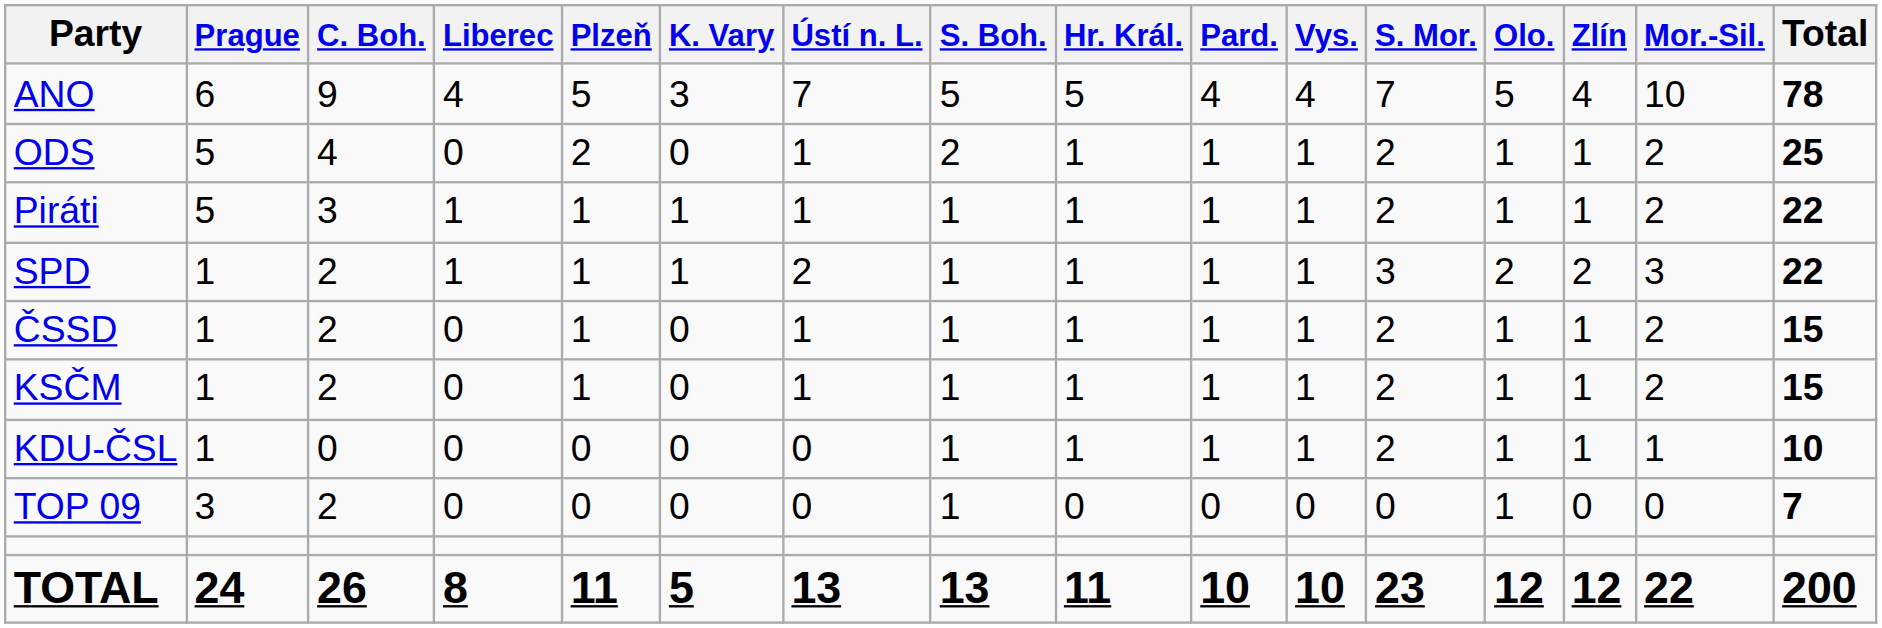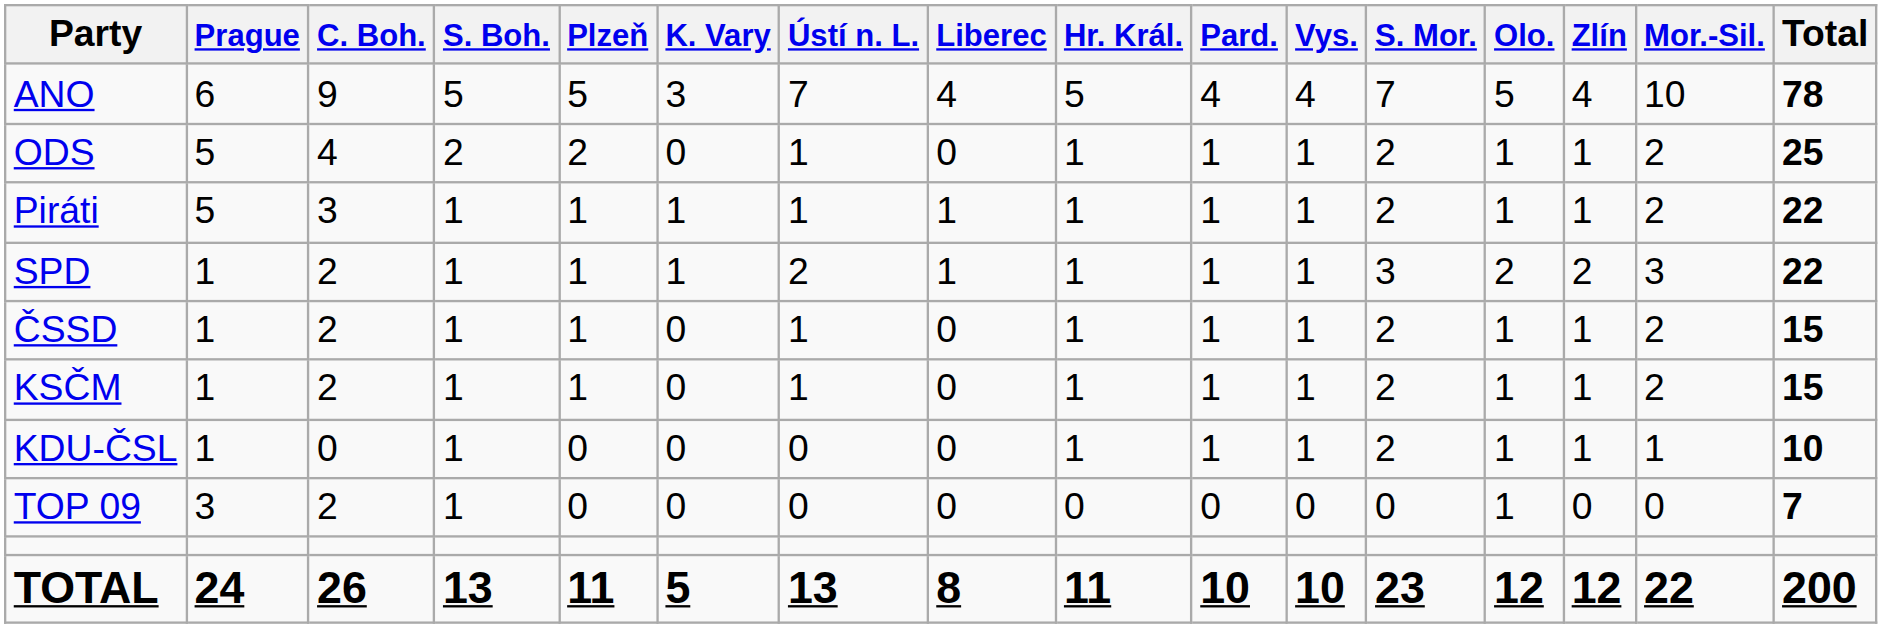 <table class=wikitable>
 <tr>
 <th>Party</th>
 <th><small><a href='#'>Prague</a></small></th>
 <th><a href='#'><small>C. Boh.</small></a></th>
-<th><a href='#'><small>Liberec</small></a></th>
+<th><a href='#'><small>S. Boh.</small></a></th>
 <th><a href='#'><small>Plzeň</small></a></th>
 <th><a href='#'><small>K. Vary</small></a></th>
 <th><a href='#'><small>Ústí n. L.</small></a></th>
-<th><a href='#'><small>S. Boh.</small></a></th>
+<th><a href='#'><small>Liberec</small></a></th>
 <th><a href='#'><small>Hr. Král.</small></a></th>
 <th><a href='#'><small>Pard.</small></a></th>
 <th><a href='#'><small>Vys.</small></a></th>
 <th><a href='#'><small>S. Mor.</small></a></th>
 <th><a href='#'><small>Olo.</small></a></th>
 <th><a href='#'><small>Zlín</small></a></th>
 <th><a href='#'><small>Mor.-Sil.</small></a></th>
 <th>Total</th>
 </tr>
 <tr>
 <td><a href='#'>ANO</a></td>
 <td>6</td>
 <td>9</td>
-<td>4</td>
+<td>5</td>
 <td>5</td>
 <td>3</td>
 <td>7</td>
-<td>5</td>
+<td>4</td>
 <td>5</td>
 <td>4</td>
 <td>4</td>
 <td>7</td>
 <td>5</td>
 <td>4</td>
 <td>10</td>
 <td><strong>78</strong></td>
 </tr>
 <tr>
 <td><a href='#'>ODS</a></td>
 <td>5</td>
 <td>4</td>
-<td>0</td>
+<td>2</td>
 <td>2</td>
 <td>0</td>
 <td>1</td>
-<td>2</td>
+<td>0</td>
 <td>1</td>
 <td>1</td>
 <td>1</td>
 <td>2</td>
 <td>1</td>
 <td>1</td>
 <td>2</td>
 <td><strong>25</strong></td>
 </tr>
 <tr>
 <td><a href='#'>Piráti</a></td>
 <td>5</td>
 <td>3</td>
 <td>1</td>
 <td>1</td>
 <td>1</td>
 <td>1</td>
 <td>1</td>
 <td>1</td>
 <td>1</td>
 <td>1</td>
 <td>2</td>
 <td>1</td>
 <td>1</td>
 <td>2</td>
 <td><strong>22</strong></td>
 </tr>
 <tr>
 <td><a href='#'>SPD</a></td>
 <td>1</td>
 <td>2</td>
 <td>1</td>
 <td>1</td>
 <td>1</td>
 <td>2</td>
 <td>1</td>
 <td>1</td>
 <td>1</td>
 <td>1</td>
 <td>3</td>
 <td>2</td>
 <td>2</td>
 <td>3</td>
 <td><strong>22</strong></td>
 </tr>
 <tr>
 <td><a href='#'>ČSSD</a></td>
 <td>1</td>
 <td>2</td>
+<td>1</td>
+<td>1</td>
 <td>0</td>
 <td>1</td>
 <td>0</td>
-<td>1</td>
-<td>1</td>
 <td>1</td>
 <td>1</td>
 <td>1</td>
 <td>2</td>
 <td>1</td>
 <td>1</td>
 <td>2</td>
 <td><strong>15</strong></td>
 </tr>
 <tr>
 <td><a href='#'>KSČM</a></td>
 <td>1</td>
 <td>2</td>
+<td>1</td>
+<td>1</td>
 <td>0</td>
 <td>1</td>
 <td>0</td>
-<td>1</td>
-<td>1</td>
 <td>1</td>
 <td>1</td>
 <td>1</td>
 <td>2</td>
 <td>1</td>
 <td>1</td>
 <td>2</td>
 <td><strong>15</strong></td>
 </tr>
 <tr>
 <td><a href='#'>KDU-ČSL</a></td>
 <td>1</td>
 <td>0</td>
+<td>1</td>
 <td>0</td>
 <td>0</td>
 <td>0</td>
 <td>0</td>
-<td>1</td>
 <td>1</td>
 <td>1</td>
 <td>1</td>
 <td>2</td>
 <td>1</td>
 <td>1</td>
 <td>1</td>
 <td><strong>10</strong></td>
 </tr>
 <tr>
 <td><a href='#'>TOP 09</a></td>
 <td>3</td>
 <td>2</td>
+<td>1</td>
 <td>0</td>
 <td>0</td>
 <td>0</td>
 <td>0</td>
-<td>1</td>
 <td>0</td>
 <td>0</td>
 <td>0</td>
 <td>0</td>
 <td>1</td>
 <td>0</td>
 <td>0</td>
 <td><strong>7</strong></td>
 </tr>
 <tr>
 <td></td>
 <td></td>
 <td></td>
 <td></td>
 <td></td>
 <td></td>
 <td></td>
 <td></td>
 <td></td>
 <td></td>
 <td></td>
 <td></td>
 <td></td>
 <td></td>
 <td></td>
 <td></td>
 </tr>
 <tr>
 <td><strong><u><big>TOTAL</big></u></strong></td>
 <td><strong><u><big>24</big></u></strong></td>
 <td><strong><u><big>26</big></u></strong></td>
-<td><strong><u><big>8</big></u></strong></td>
+<td><strong><u><big>13</big></u></strong></td>
 <td><strong><u><big>11</big></u></strong></td>
 <td><strong><u><big>5</big></u></strong></td>
 <td><strong><u><big>13</big></u></strong></td>
-<td><strong><u><big>13</big></u></strong></td>
+<td><strong><u><big>8</big></u></strong></td>
 <td><strong><u><big>11</big></u></strong></td>
 <td><strong><u><big>10</big></u></strong></td>
 <td><strong><u><big>10</big></u></strong></td>
 <td><strong><u><big>23</big></u></strong></td>
 <td><strong><u><big>12</big></u></strong></td>
 <td><strong><u><big>12</big></u></strong></td>
 <td><strong><u><big>22</big></u></strong></td>
 <td><strong><u><big>200</big></u></strong></td>
 </tr>
 </table>
